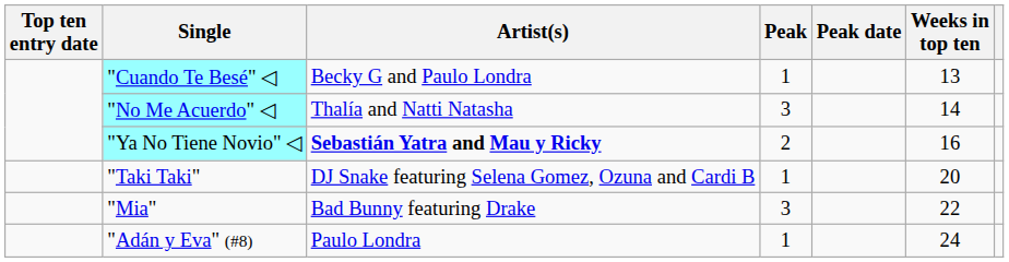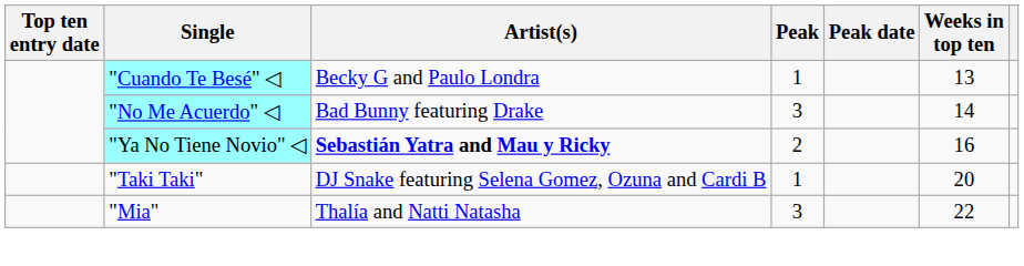 <table class="wikitable sortable">
 <tr>
 <th>Top ten<br>entry date</th>
 <th>Single</th>
 <th>Artist(s)</th>
 <th data-sort-type="number">Peak</th>
 <th>Peak date</th>
 <th data-sort-type="number">Weeks in<br>top ten</th>
 <th></th>
 </tr>
 <tr>
 <td rowspan="3"></td>
 <td style="background:#9ff;">"<a href='#'>Cuando Te Besé</a>" ◁</td>
 <td><a href='#'>Becky G</a> and <a href='#'>Paulo Londra</a></td>
 <td style="text-align:center;">1</td>
 <td></td>
 <td style="text-align:center;">13</td>
 <td style="text-align:center;"></td>
 </tr>
 <tr>
 <td style="background:#9ff;">"<a href='#'>No Me Acuerdo</a>" ◁</td>
-<td><a href='#'>Thalía</a> and <a href='#'>Natti Natasha</a></td>
+<td><a href='#'>Bad Bunny</a> featuring <a href='#'>Drake</a></td>
 <td style="text-align:center;">3</td>
 <td></td>
 <td style="text-align:center;">14</td>
 <td style="text-align:center;"></td>
 </tr>
 <tr>
 <td style="background:#9ff;">"Ya No Tiene Novio" ◁</td>
 <td><strong><a href='#'>Sebastián Yatra</a> and <a href='#'>Mau y Ricky</a></strong></td>
 <td style="text-align:center;">2</td>
 <td></td>
 <td style="text-align:center;">16</td>
 <td style="text-align:center;"></td>
 </tr>
 <tr>
 <td></td>
 <td>"<a href='#'>Taki Taki</a>"</td>
 <td><a href='#'>DJ Snake</a> featuring <a href='#'>Selena Gomez</a>, <a href='#'>Ozuna</a> and <a href='#'>Cardi B</a></td>
 <td style="text-align:center;">1</td>
 <td></td>
 <td style="text-align:center;">20</td>
 <td style="text-align:center;"></td>
 </tr>
 <tr>
 <td></td>
 <td>"<a href='#'>Mia</a>"</td>
-<td><a href='#'>Bad Bunny</a> featuring <a href='#'>Drake</a></td>
+<td><a href='#'>Thalía</a> and <a href='#'>Natti Natasha</a></td>
 <td style="text-align:center;">3</td>
 <td></td>
 <td style="text-align:center;">22</td>
 <td style="text-align:center;"></td>
 </tr>
-<tr>
-<td></td>
-<td>"<a href='#'>Adán y Eva</a>" <small>(#8)</small></td>
-<td><a href='#'>Paulo Londra</a></td>
-<td style="text-align:center;">1</td>
-<td></td>
-<td style="text-align:center;">24</td>
-<td style="text-align:center;"></td>
-</tr>
 </table>
